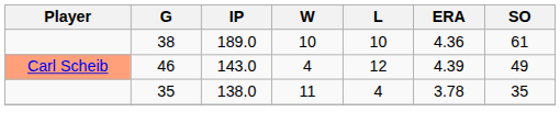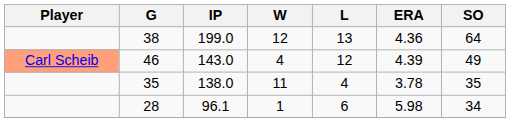 <table class="wikitable sortable">
 <tr>
 <th bgcolor="#DDDDFF" width="16%">Player</th>
 <th bgcolor="#DDDDFF" width="9%">G</th>
 <th bgcolor="#DDDDFF" width="9%">IP</th>
 <th bgcolor="#DDDDFF" width="9%">W</th>
 <th bgcolor="#DDDDFF" width="9%">L</th>
 <th bgcolor="#DDDDFF" width="9%">ERA</th>
 <th bgcolor="#DDDDFF" width="9%">SO</th>
 </tr>
 <tr align="center">
 <td></td>
 <td>38</td>
-<td>189.0</td>
-<td>10</td>
-<td>10</td>
+<td>199.0</td>
+<td>12</td>
+<td>13</td>
 <td>4.36</td>
-<td>61</td>
+<td>64</td>
 </tr>
 <tr align="center">
 <td style="background: lightsalmon;"><a href='#'>Carl Scheib</a></td>
 <td>46</td>
 <td>143.0</td>
 <td>4</td>
 <td>12</td>
 <td>4.39</td>
 <td>49</td>
 </tr>
 <tr align="center">
 <td></td>
 <td>35</td>
 <td>138.0</td>
 <td>11</td>
 <td>4</td>
 <td>3.78</td>
 <td>35</td>
 </tr>
 <tr align="center">
+<td></td>
+<td>28</td>
+<td>96.1</td>
+<td>1</td>
+<td>6</td>
+<td>5.98</td>
+<td>34</td>
+</tr>
+<tr align="center">
 </tr>
 </table>
